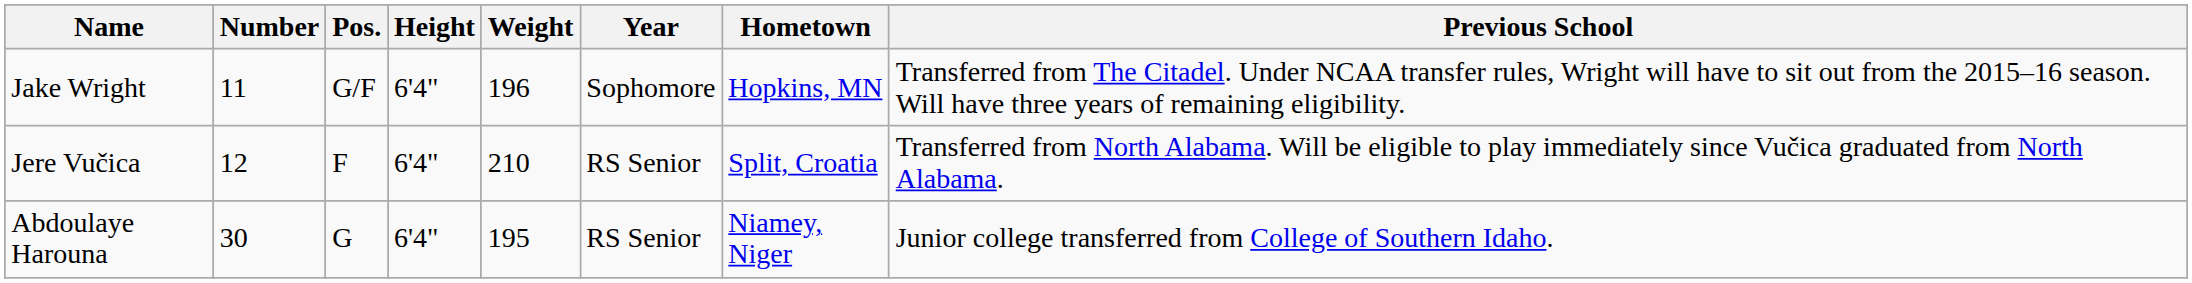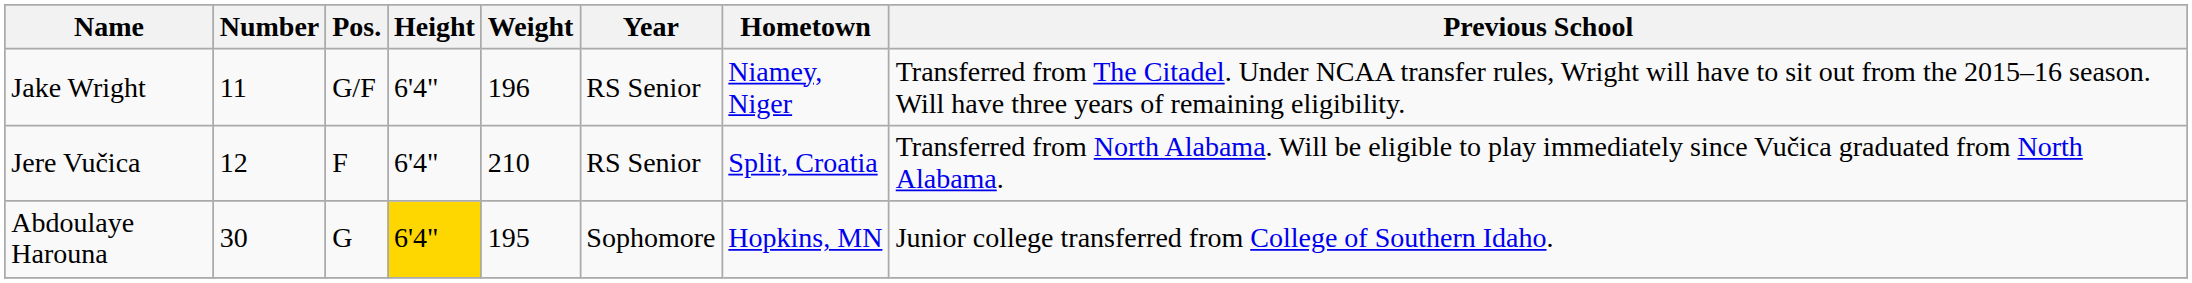 <table class="wikitable sortable" border="1">
 <tr>
 <th>Name</th>
 <th>Number</th>
 <th>Pos.</th>
 <th>Height</th>
 <th>Weight</th>
 <th>Year</th>
 <th>Hometown</th>
 <th class="unsortable">Previous School</th>
 </tr>
 <tr>
 <td>Jake Wright</td>
 <td>11</td>
 <td>G/F</td>
 <td>6'4"</td>
 <td>196</td>
-<td>Sophomore</td>
-<td><a href='#'>Hopkins, MN</a></td>
+<td>RS Senior</td>
+<td><a href='#'>Niamey, Niger</a></td>
 <td>Transferred from <a href='#'>The Citadel</a>. Under NCAA transfer rules, Wright will have to sit out from the 2015–16 season. Will have three years of remaining eligibility.</td>
 </tr>
 <tr>
 <td>Jere Vučica</td>
 <td>12</td>
 <td>F</td>
 <td>6'4"</td>
 <td>210</td>
 <td>RS Senior</td>
 <td><a href='#'>Split, Croatia</a></td>
 <td>Transferred from <a href='#'>North Alabama</a>. Will be eligible to play immediately since Vučica graduated from <a href='#'>North Alabama</a>.</td>
 </tr>
 <tr>
 <td>Abdoulaye Harouna</td>
 <td>30</td>
 <td>G</td>
-<td>6'4"</td>
+<td style="background: gold;">6'4"</td>
 <td>195</td>
-<td>RS Senior</td>
-<td><a href='#'>Niamey, Niger</a></td>
+<td>Sophomore</td>
+<td><a href='#'>Hopkins, MN</a></td>
 <td>Junior college transferred from <a href='#'>College of Southern Idaho</a>.</td>
 </tr>
 </table>
